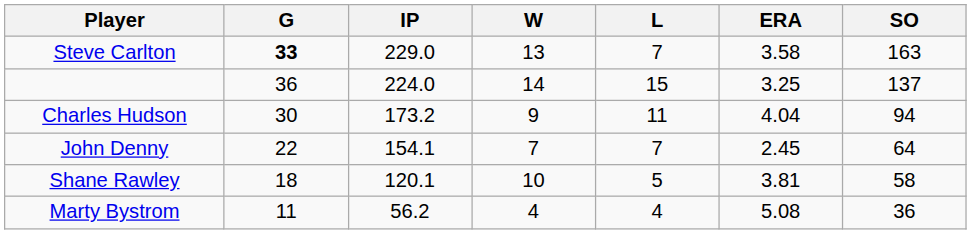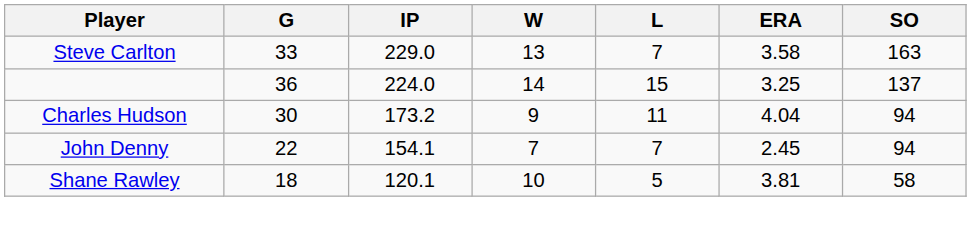 <table class="wikitable sortable">
 <tr>
 <th bgcolor="#DDDDFF" width="16%">Player</th>
 <th bgcolor="#DDDDFF" width="9%">G</th>
 <th bgcolor="#DDDDFF" width="9%">IP</th>
 <th bgcolor="#DDDDFF" width="9%">W</th>
 <th bgcolor="#DDDDFF" width="9%">L</th>
 <th bgcolor="#DDDDFF" width="9%">ERA</th>
 <th bgcolor="#DDDDFF" width="9%">SO</th>
 </tr>
 <tr align="center">
 <td><a href='#'>Steve Carlton</a></td>
-<td><strong>33</strong></td>
+<td>33</td>
 <td>229.0</td>
 <td>13</td>
 <td>7</td>
 <td>3.58</td>
 <td>163</td>
 </tr>
 <tr align=center>
 <td></td>
 <td>36</td>
 <td>224.0</td>
 <td>14</td>
 <td>15</td>
 <td>3.25</td>
 <td>137</td>
 </tr>
 <tr align="center">
 <td><a href='#'>Charles Hudson</a></td>
 <td>30</td>
 <td>173.2</td>
 <td>9</td>
 <td>11</td>
 <td>4.04</td>
 <td>94</td>
 </tr>
 <tr align=center>
 <td><a href='#'>John Denny</a></td>
 <td>22</td>
 <td>154.1</td>
 <td>7</td>
 <td>7</td>
 <td>2.45</td>
-<td>64</td>
+<td>94</td>
 </tr>
 <tr align=center>
 <td><a href='#'>Shane Rawley</a></td>
 <td>18</td>
 <td>120.1</td>
 <td>10</td>
 <td>5</td>
 <td>3.81</td>
 <td>58</td>
 </tr>
-<tr align=center>
-<td><a href='#'>Marty Bystrom</a></td>
-<td>11</td>
-<td>56.2</td>
-<td>4</td>
-<td>4</td>
-<td>5.08</td>
-<td>36</td>
-</tr>
 </table>
